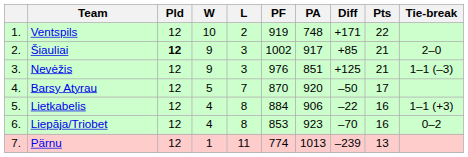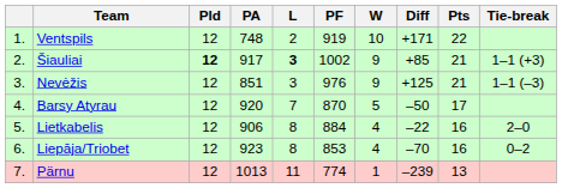 <table class="wikitable" style="text-align:center">
 <tr>
 <th width=25></th>
 <th width=170>Team</th>
 <th width=40>Pld</th>
-<th width=40>W</th>
+<th width=40>PA</th>
 <th width=40>L</th>
 <th width=40>PF</th>
-<th width=40>PA</th>
+<th width=40>W</th>
 <th width=40>Diff</th>
 <th width=40>Pts</th>
 <th width=80>Tie-break</th>
 </tr>
 <tr style="background: #ccffcc;">
 <td>1.</td>
 <td align=left> <a href='#'>Ventspils</a></td>
 <td>12</td>
-<td>10</td>
+<td>748</td>
 <td>2</td>
 <td>919</td>
-<td>748</td>
+<td>10</td>
 <td>+171</td>
 <td>22</td>
 <td></td>
 </tr>
 <tr style="background: #ccffcc;">
 <td>2.</td>
 <td align=left> <a href='#'>Šiauliai</a></td>
 <td><strong>12</strong></td>
+<td>917</td>
+<td><strong>3</strong></td>
+<td>1002</td>
 <td>9</td>
-<td>3</td>
-<td>1002</td>
-<td>917</td>
 <td>+85</td>
 <td>21</td>
-<td>2–0</td>
+<td>1–1 (+3)</td>
 </tr>
 <tr style="background: #ccffcc;">
 <td>3.</td>
 <td align=left> <a href='#'>Nevėžis</a></td>
 <td>12</td>
-<td>9</td>
+<td>851</td>
 <td>3</td>
 <td>976</td>
-<td>851</td>
+<td>9</td>
 <td>+125</td>
 <td>21</td>
 <td>1–1 (–3)</td>
 </tr>
 <tr style="background: #ccffcc;">
 <td>4.</td>
 <td align=left> <a href='#'>Barsy Atyrau</a></td>
 <td>12</td>
-<td>5</td>
+<td>920</td>
 <td>7</td>
 <td>870</td>
-<td>920</td>
+<td>5</td>
 <td>–50</td>
 <td>17</td>
 <td></td>
 </tr>
 <tr style="background: #ccffcc;">
 <td>5.</td>
 <td align=left> <a href='#'>Lietkabelis</a></td>
 <td>12</td>
-<td>4</td>
+<td>906</td>
 <td>8</td>
 <td>884</td>
-<td>906</td>
+<td>4</td>
 <td>–22</td>
 <td>16</td>
-<td>1–1 (+3)</td>
+<td>2–0</td>
 </tr>
 <tr style="background: #ccffcc;">
 <td>6.</td>
 <td align=left> <a href='#'>Liepāja/Triobet</a></td>
 <td>12</td>
-<td>4</td>
+<td>923</td>
 <td>8</td>
 <td>853</td>
-<td>923</td>
+<td>4</td>
 <td>–70</td>
 <td>16</td>
 <td>0–2</td>
 </tr>
 <tr style="background: #ffcccc;">
 <td>7.</td>
 <td align=left> <a href='#'>Pärnu</a></td>
 <td>12</td>
-<td>1</td>
+<td>1013</td>
 <td>11</td>
 <td>774</td>
-<td>1013</td>
+<td>1</td>
 <td>–239</td>
 <td>13</td>
 <td></td>
 </tr>
 </table>
